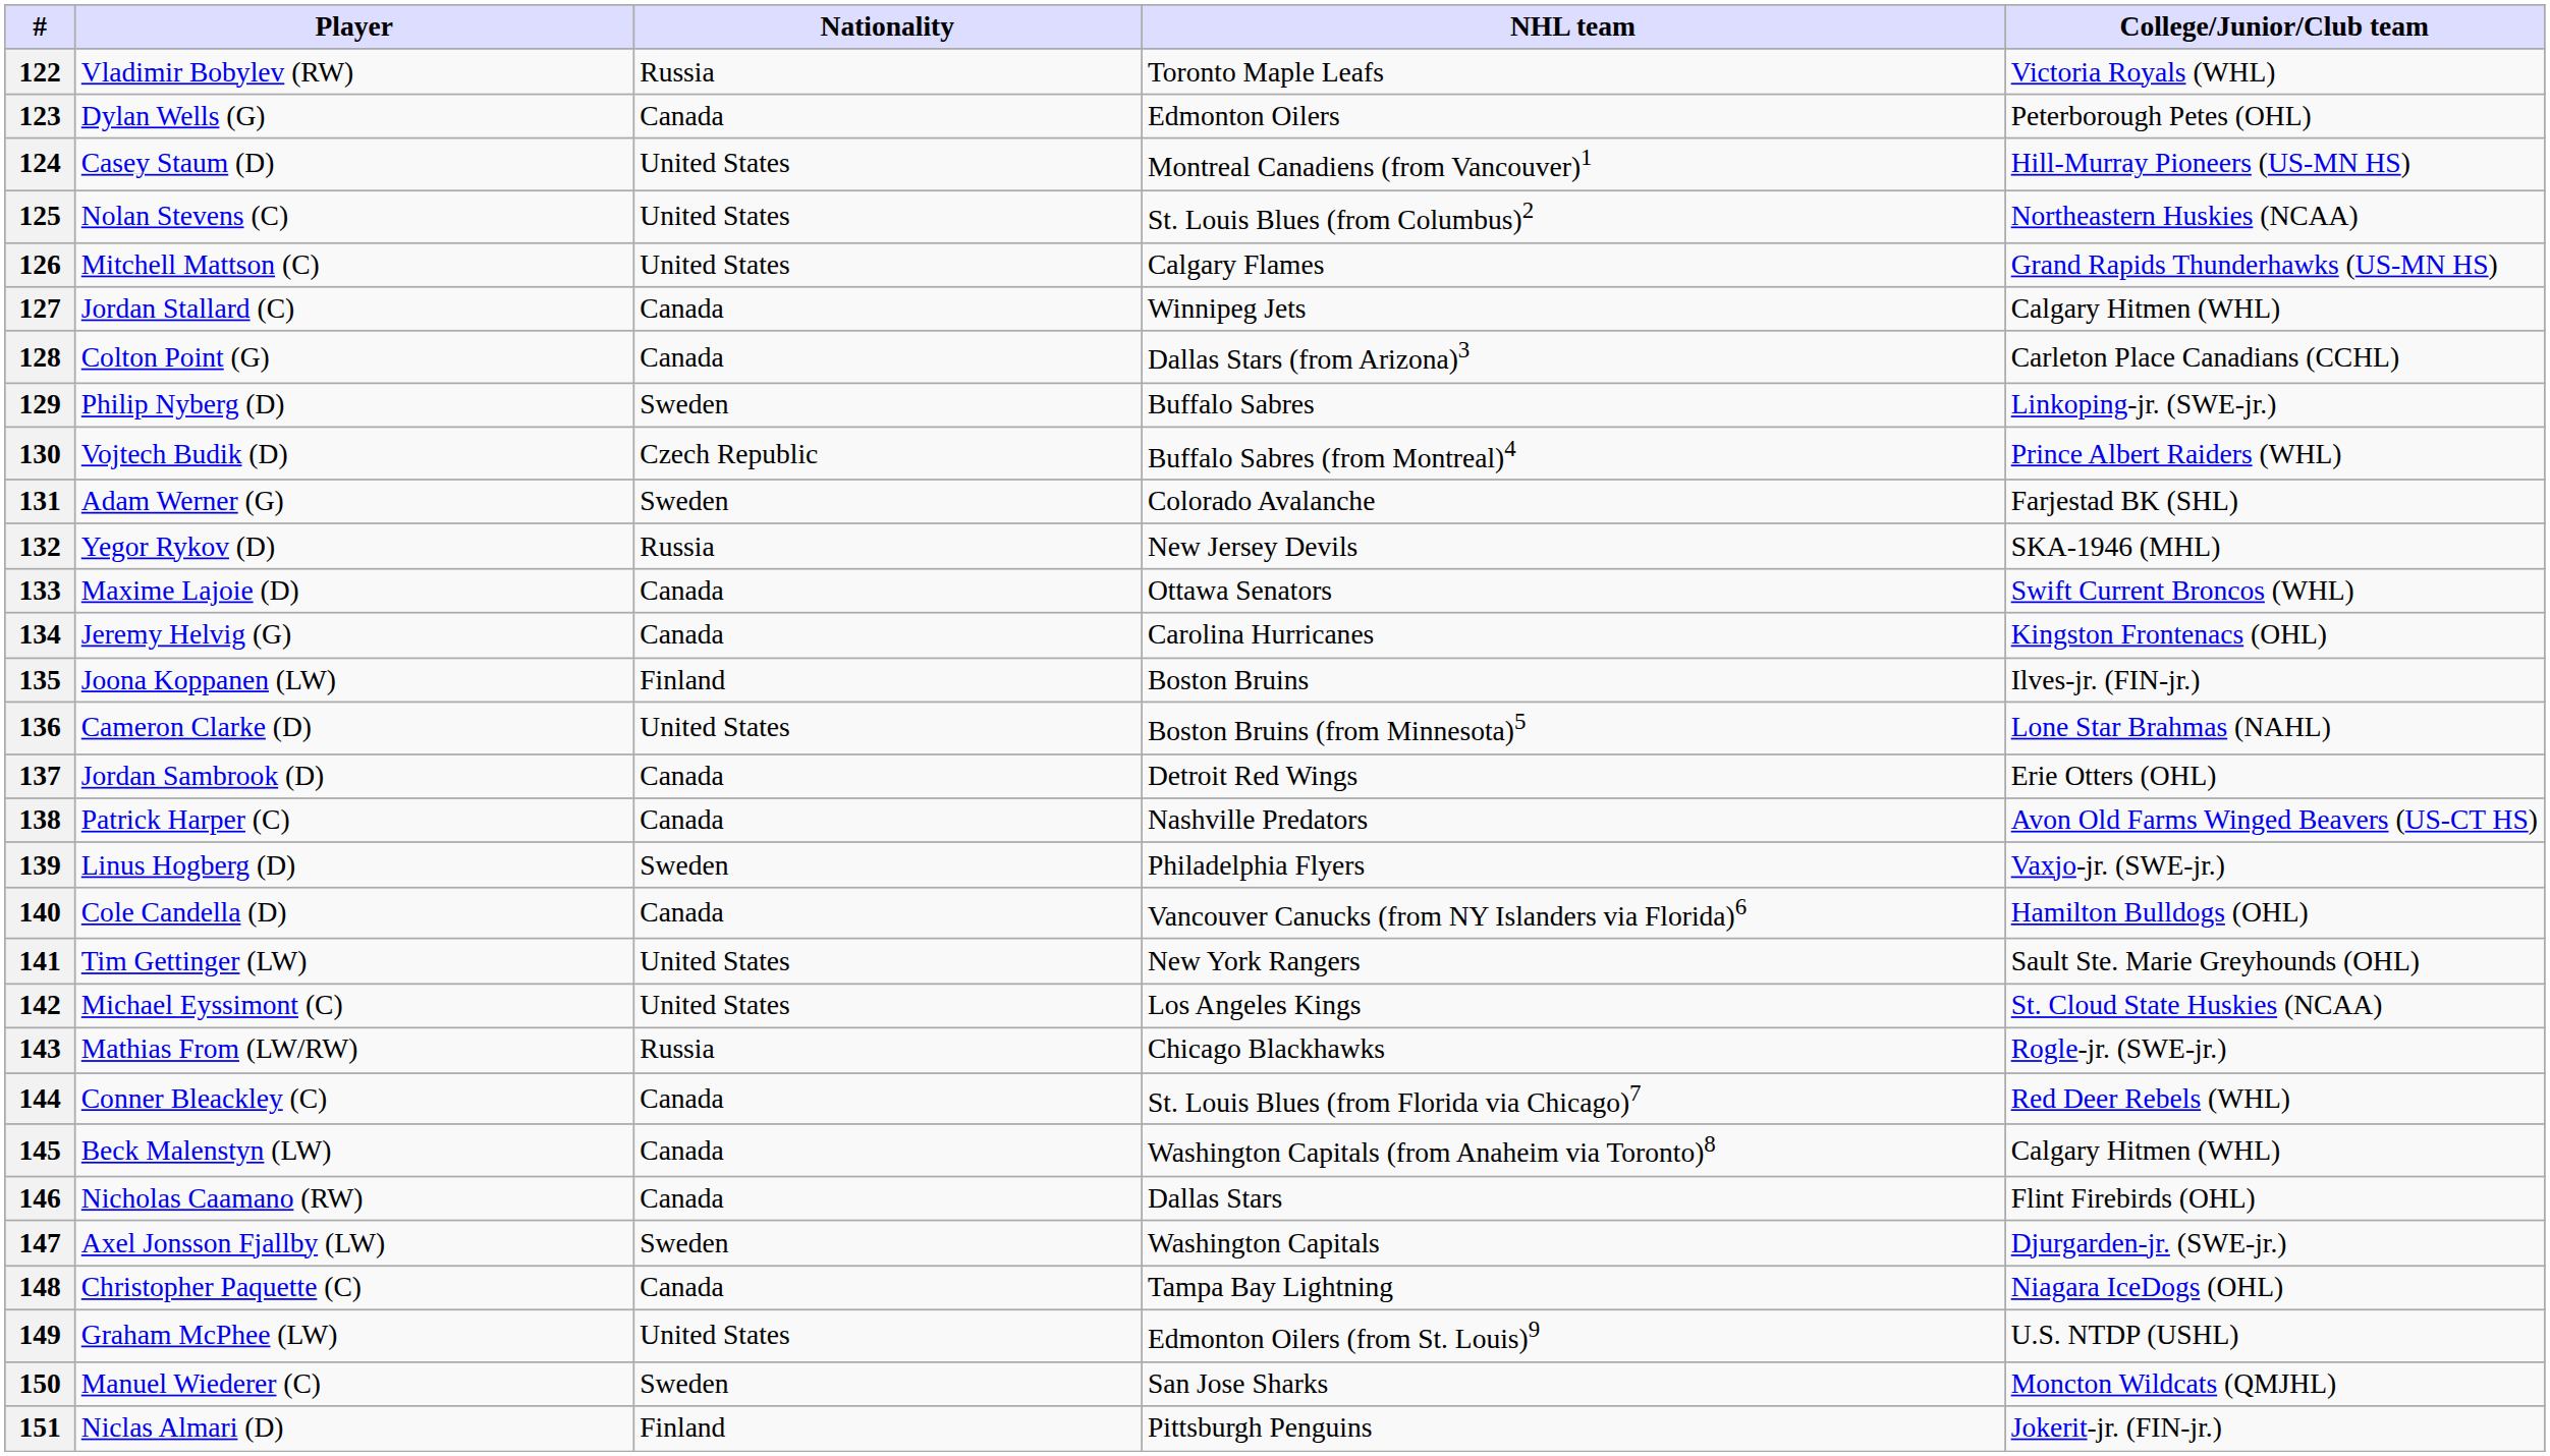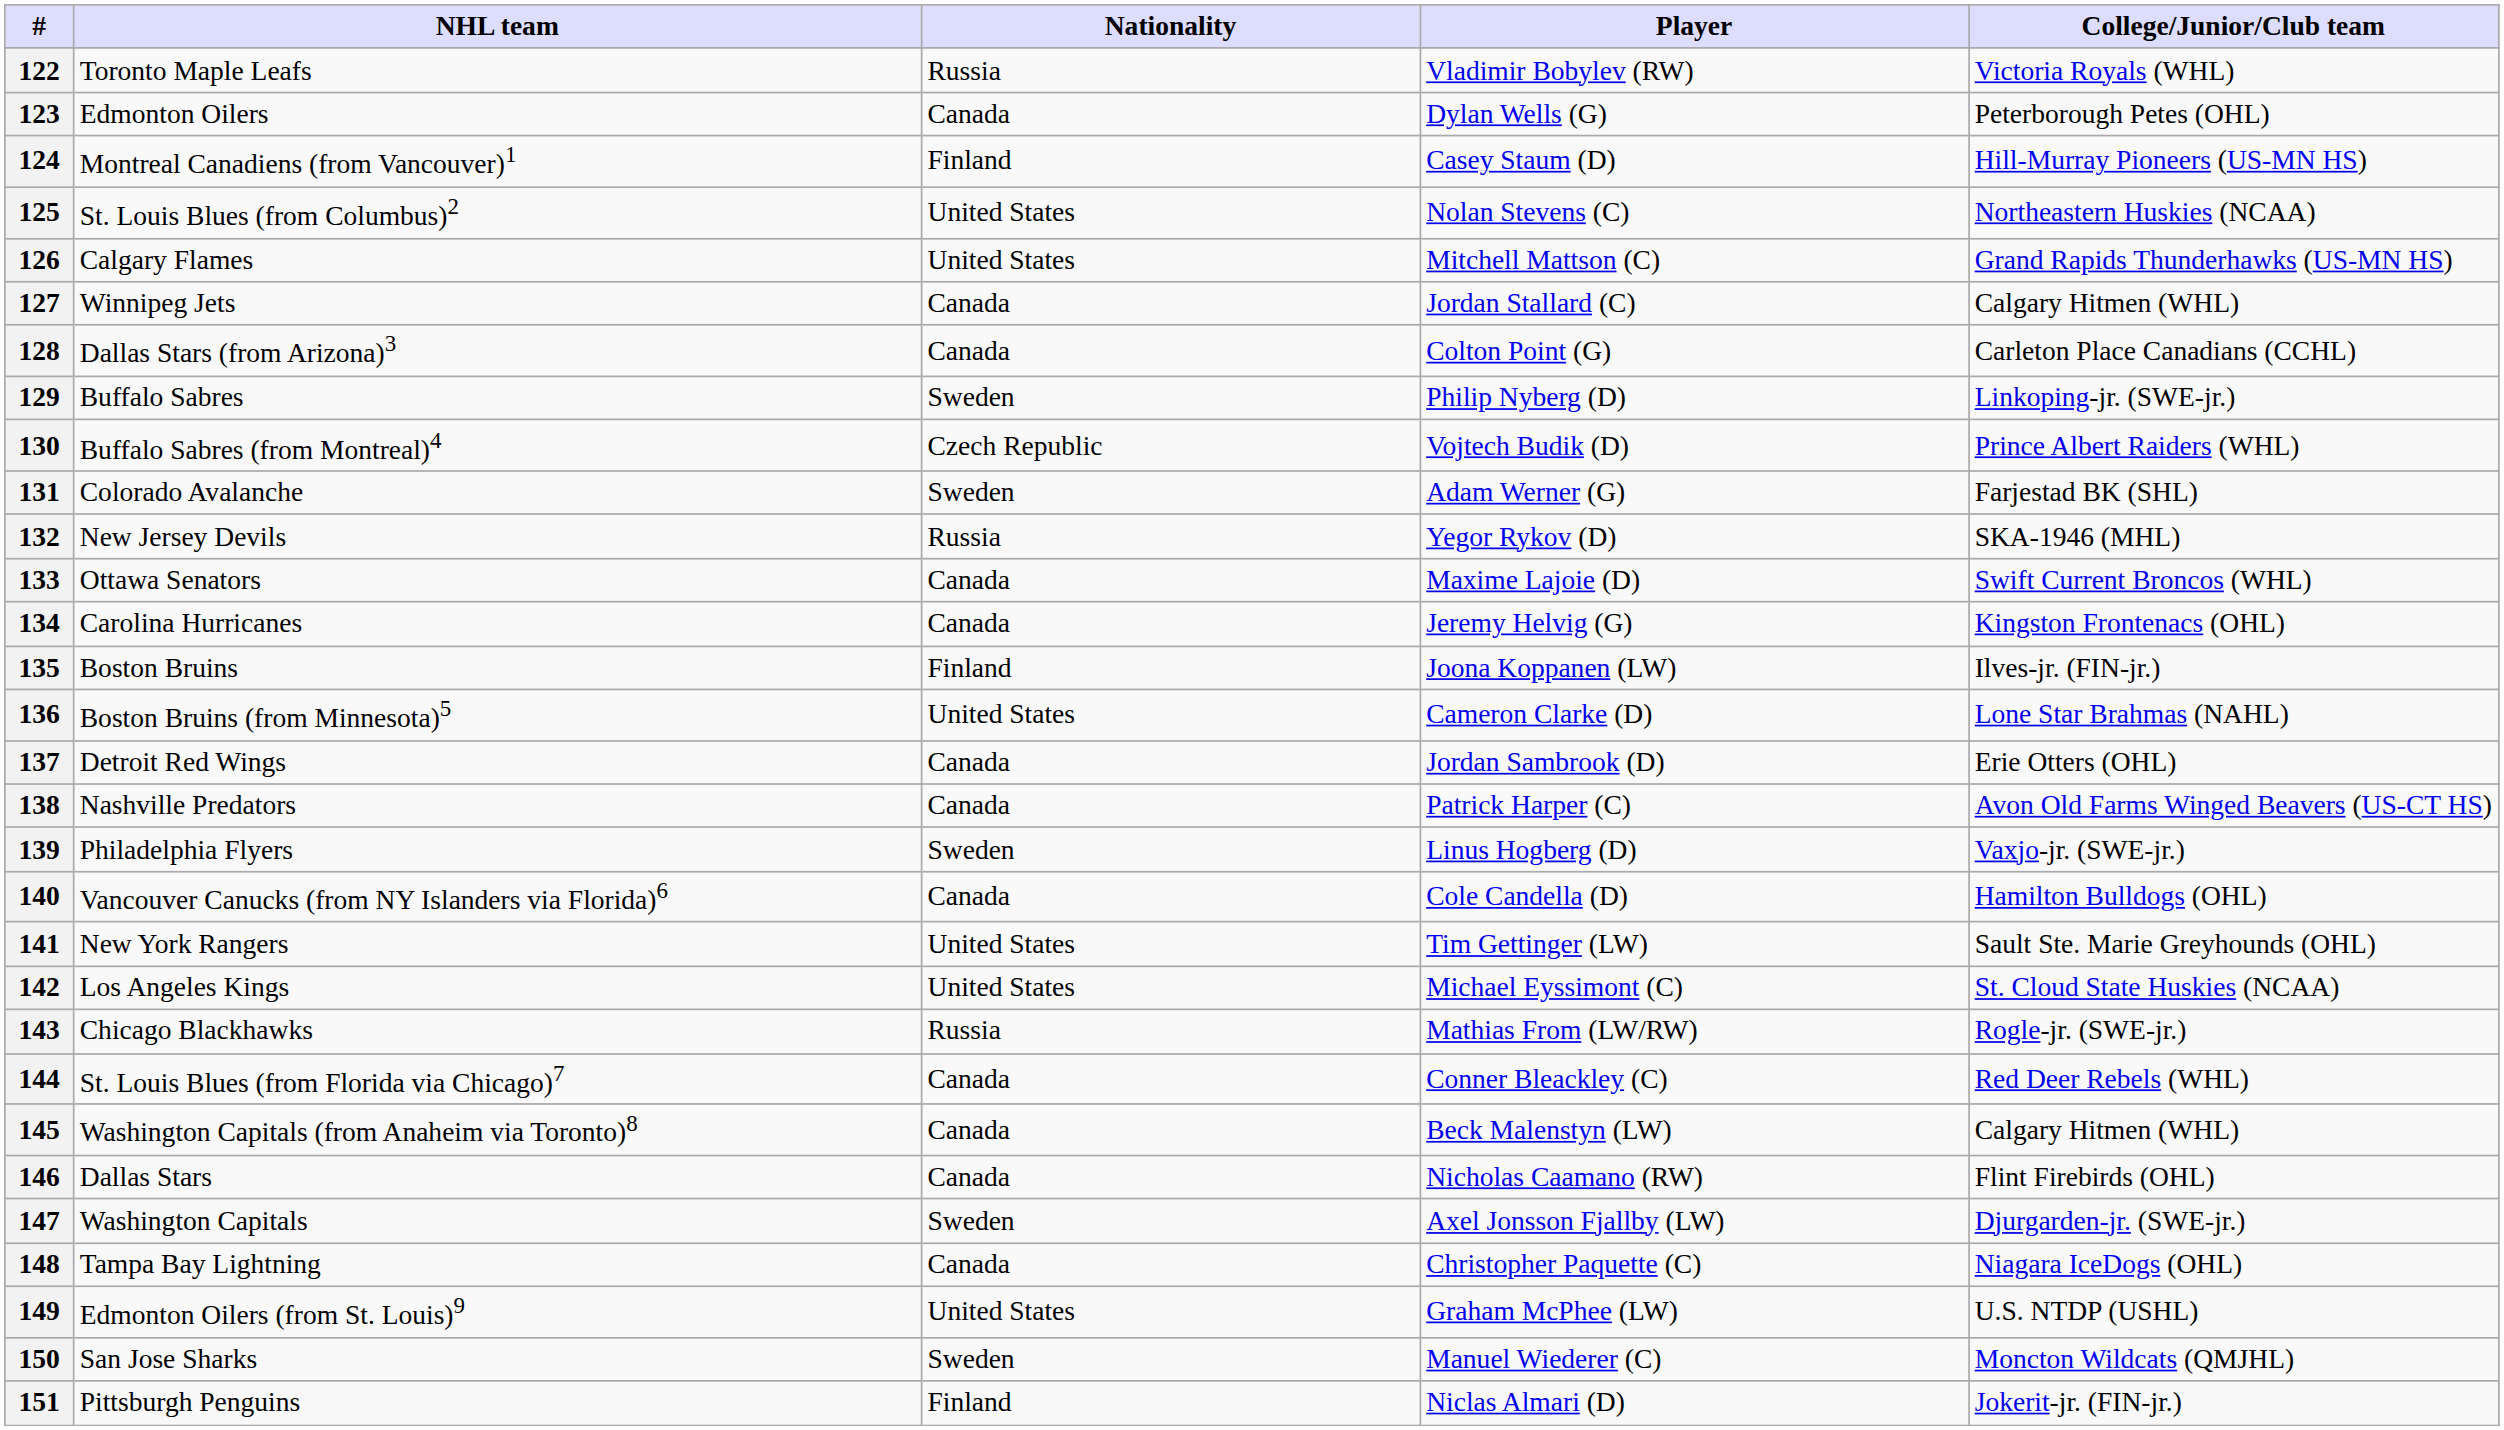 <table class="wikitable">
 <tr>
 <th style="background:#ddf; width:2.75%;">#</th>
+<th style="background:#ddf; width:34.0%;">NHL team</th>
+<th style="background:#ddf; width:20.0%;">Nationality</th>
 <th style="background:#ddf; width:22.0%;">Player</th>
-<th style="background:#ddf; width:20.0%;">Nationality</th>
-<th style="background:#ddf; width:34.0%;">NHL team</th>
 <th style="background:#ddf; width:100.0%;">College/Junior/Club team</th>
 </tr>
 <tr>
 <th>122</th>
+<td>Toronto Maple Leafs</td>
+<td> Russia</td>
 <td><a href='#'>Vladimir Bobylev</a> (RW)</td>
-<td> Russia</td>
-<td>Toronto Maple Leafs</td>
 <td><a href='#'>Victoria Royals</a> (WHL)</td>
 </tr>
 <tr>
 <th>123</th>
+<td>Edmonton Oilers</td>
+<td> Canada</td>
 <td><a href='#'>Dylan Wells</a> (G)</td>
-<td> Canada</td>
-<td>Edmonton Oilers</td>
 <td>Peterborough Petes (OHL)</td>
 </tr>
 <tr>
 <th>124</th>
+<td>Montreal Canadiens (from Vancouver)<sup>1</sup></td>
+<td> Finland</td>
 <td><a href='#'>Casey Staum</a> (D)</td>
-<td> United States</td>
-<td>Montreal Canadiens (from Vancouver)<sup>1</sup></td>
 <td><a href='#'>Hill-Murray Pioneers</a> (<a href='#'>US-MN HS</a>)</td>
 </tr>
 <tr>
 <th>125</th>
+<td>St. Louis Blues (from Columbus)<sup>2</sup></td>
+<td> United States</td>
 <td><a href='#'>Nolan Stevens</a> (C)</td>
-<td> United States</td>
-<td>St. Louis Blues (from Columbus)<sup>2</sup></td>
 <td><a href='#'>Northeastern Huskies</a> (NCAA)</td>
 </tr>
 <tr>
 <th>126</th>
+<td>Calgary Flames</td>
+<td> United States</td>
 <td><a href='#'>Mitchell Mattson</a> (C)</td>
-<td> United States</td>
-<td>Calgary Flames</td>
 <td><a href='#'>Grand Rapids Thunderhawks</a> (<a href='#'>US-MN HS</a>)</td>
 </tr>
 <tr>
 <th>127</th>
+<td>Winnipeg Jets</td>
+<td> Canada</td>
 <td><a href='#'>Jordan Stallard</a> (C)</td>
-<td> Canada</td>
-<td>Winnipeg Jets</td>
 <td>Calgary Hitmen (WHL)</td>
 </tr>
 <tr>
 <th>128</th>
+<td>Dallas Stars (from Arizona)<sup>3</sup></td>
+<td> Canada</td>
 <td><a href='#'>Colton Point</a> (G)</td>
-<td> Canada</td>
-<td>Dallas Stars (from Arizona)<sup>3</sup></td>
 <td>Carleton Place Canadians (CCHL)</td>
 </tr>
 <tr>
 <th>129</th>
+<td>Buffalo Sabres</td>
+<td> Sweden</td>
 <td><a href='#'>Philip Nyberg</a> (D)</td>
-<td> Sweden</td>
-<td>Buffalo Sabres</td>
 <td><a href='#'>Linkoping</a>-jr. (SWE-jr.)</td>
 </tr>
 <tr>
 <th>130</th>
+<td>Buffalo Sabres (from Montreal)<sup>4</sup></td>
+<td> Czech Republic</td>
 <td><a href='#'>Vojtech Budik</a> (D)</td>
-<td> Czech Republic</td>
-<td>Buffalo Sabres (from Montreal)<sup>4</sup></td>
 <td><a href='#'>Prince Albert Raiders</a> (WHL)</td>
 </tr>
 <tr>
 <th>131</th>
+<td>Colorado Avalanche</td>
+<td> Sweden</td>
 <td><a href='#'>Adam Werner</a> (G)</td>
-<td> Sweden</td>
-<td>Colorado Avalanche</td>
 <td>Farjestad BK (SHL)</td>
 </tr>
 <tr>
 <th>132</th>
+<td>New Jersey Devils</td>
+<td> Russia</td>
 <td><a href='#'>Yegor Rykov</a> (D)</td>
-<td> Russia</td>
-<td>New Jersey Devils</td>
 <td>SKA-1946 (MHL)</td>
 </tr>
 <tr>
 <th>133</th>
+<td>Ottawa Senators</td>
+<td> Canada</td>
 <td><a href='#'>Maxime Lajoie</a> (D)</td>
-<td> Canada</td>
-<td>Ottawa Senators</td>
 <td><a href='#'>Swift Current Broncos</a> (WHL)</td>
 </tr>
 <tr>
 <th>134</th>
+<td>Carolina Hurricanes</td>
+<td> Canada</td>
 <td><a href='#'>Jeremy Helvig</a> (G)</td>
-<td> Canada</td>
-<td>Carolina Hurricanes</td>
 <td><a href='#'>Kingston Frontenacs</a> (OHL)</td>
 </tr>
 <tr>
 <th>135</th>
+<td>Boston Bruins</td>
+<td> Finland</td>
 <td><a href='#'>Joona Koppanen</a> (LW)</td>
-<td> Finland</td>
-<td>Boston Bruins</td>
 <td>Ilves-jr. (FIN-jr.)</td>
 </tr>
 <tr>
 <th>136</th>
+<td>Boston Bruins (from Minnesota)<sup>5</sup></td>
+<td> United States</td>
 <td><a href='#'>Cameron Clarke</a> (D)</td>
-<td> United States</td>
-<td>Boston Bruins (from Minnesota)<sup>5</sup></td>
 <td><a href='#'>Lone Star Brahmas</a> (NAHL)</td>
 </tr>
 <tr>
 <th>137</th>
+<td>Detroit Red Wings</td>
+<td> Canada</td>
 <td><a href='#'>Jordan Sambrook</a> (D)</td>
-<td> Canada</td>
-<td>Detroit Red Wings</td>
 <td>Erie Otters (OHL)</td>
 </tr>
 <tr>
 <th>138</th>
+<td>Nashville Predators</td>
+<td> Canada</td>
 <td><a href='#'>Patrick Harper</a> (C)</td>
-<td> Canada</td>
-<td>Nashville Predators</td>
 <td><a href='#'>Avon Old Farms Winged Beavers</a> (<a href='#'>US-CT HS</a>)</td>
 </tr>
 <tr>
 <th>139</th>
+<td>Philadelphia Flyers</td>
+<td> Sweden</td>
 <td><a href='#'>Linus Hogberg</a> (D)</td>
-<td> Sweden</td>
-<td>Philadelphia Flyers</td>
 <td><a href='#'>Vaxjo</a>-jr. (SWE-jr.)</td>
 </tr>
 <tr>
 <th>140</th>
+<td>Vancouver Canucks (from NY Islanders via Florida)<sup>6</sup></td>
+<td> Canada</td>
 <td><a href='#'>Cole Candella</a> (D)</td>
-<td> Canada</td>
-<td>Vancouver Canucks (from NY Islanders via Florida)<sup>6</sup></td>
 <td><a href='#'>Hamilton Bulldogs</a> (OHL)</td>
 </tr>
 <tr>
 <th>141</th>
+<td>New York Rangers</td>
+<td> United States</td>
 <td><a href='#'>Tim Gettinger</a> (LW)</td>
-<td> United States</td>
-<td>New York Rangers</td>
 <td>Sault Ste. Marie Greyhounds (OHL)</td>
 </tr>
 <tr>
 <th>142</th>
+<td>Los Angeles Kings</td>
+<td> United States</td>
 <td><a href='#'>Michael Eyssimont</a> (C)</td>
-<td> United States</td>
-<td>Los Angeles Kings</td>
 <td><a href='#'>St. Cloud State Huskies</a> (NCAA)</td>
 </tr>
 <tr>
 <th>143</th>
+<td>Chicago Blackhawks</td>
+<td> Russia</td>
 <td><a href='#'>Mathias From</a> (LW/RW)</td>
-<td> Russia</td>
-<td>Chicago Blackhawks</td>
 <td><a href='#'>Rogle</a>-jr. (SWE-jr.)</td>
 </tr>
 <tr>
 <th>144</th>
+<td>St. Louis Blues (from Florida via Chicago)<sup>7</sup></td>
+<td> Canada</td>
 <td><a href='#'>Conner Bleackley</a> (C)</td>
-<td> Canada</td>
-<td>St. Louis Blues (from Florida via Chicago)<sup>7</sup></td>
 <td><a href='#'>Red Deer Rebels</a> (WHL)</td>
 </tr>
 <tr>
 <th>145</th>
+<td>Washington Capitals (from Anaheim via Toronto)<sup>8</sup></td>
+<td> Canada</td>
 <td><a href='#'>Beck Malenstyn</a> (LW)</td>
-<td> Canada</td>
-<td>Washington Capitals (from Anaheim via Toronto)<sup>8</sup></td>
 <td>Calgary Hitmen (WHL)</td>
 </tr>
 <tr>
 <th>146</th>
+<td>Dallas Stars</td>
+<td> Canada</td>
 <td><a href='#'>Nicholas Caamano</a> (RW)</td>
-<td> Canada</td>
-<td>Dallas Stars</td>
 <td>Flint Firebirds (OHL)</td>
 </tr>
 <tr>
 <th>147</th>
+<td>Washington Capitals</td>
+<td> Sweden</td>
 <td><a href='#'>Axel Jonsson Fjallby</a> (LW)</td>
-<td> Sweden</td>
-<td>Washington Capitals</td>
 <td><a href='#'>Djurgarden-jr.</a> (SWE-jr.)</td>
 </tr>
 <tr>
 <th>148</th>
+<td>Tampa Bay Lightning</td>
+<td> Canada</td>
 <td><a href='#'>Christopher Paquette</a> (C)</td>
-<td> Canada</td>
-<td>Tampa Bay Lightning</td>
 <td><a href='#'>Niagara IceDogs</a> (OHL)</td>
 </tr>
 <tr>
 <th>149</th>
+<td>Edmonton Oilers (from St. Louis)<sup>9</sup></td>
+<td> United States</td>
 <td><a href='#'>Graham McPhee</a> (LW)</td>
-<td> United States</td>
-<td>Edmonton Oilers (from St. Louis)<sup>9</sup></td>
 <td>U.S. NTDP (USHL)</td>
 </tr>
 <tr>
 <th>150</th>
+<td>San Jose Sharks</td>
+<td> Sweden</td>
 <td><a href='#'>Manuel Wiederer</a> (C)</td>
-<td> Sweden</td>
-<td>San Jose Sharks</td>
 <td><a href='#'>Moncton Wildcats</a> (QMJHL)</td>
 </tr>
 <tr>
 <th>151</th>
+<td>Pittsburgh Penguins</td>
+<td> Finland</td>
 <td><a href='#'>Niclas Almari</a> (D)</td>
-<td> Finland</td>
-<td>Pittsburgh Penguins</td>
 <td><a href='#'>Jokerit</a>-jr. (FIN-jr.)</td>
 </tr>
 </table>
